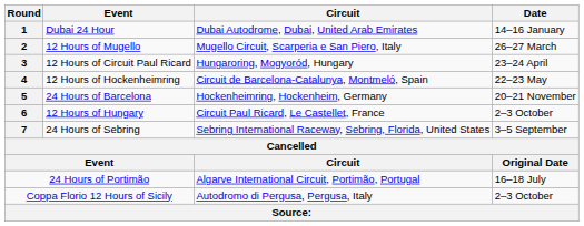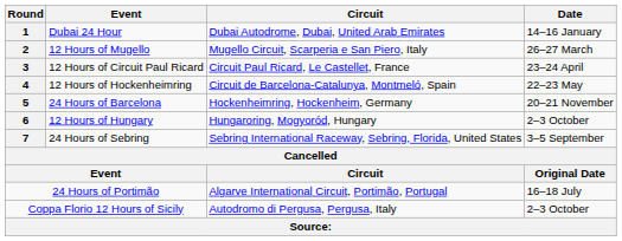 <table class="wikitable" style="font-size: 85%">
 <tr>
 <th>Round</th>
 <th>Event</th>
 <th>Circuit</th>
 <th>Date</th>
 </tr>
 <tr>
 <th>1</th>
 <td><a href='#'>Dubai 24 Hour</a></td>
 <td> <a href='#'>Dubai Autodrome</a>, <a href='#'>Dubai</a>, <a href='#'>United Arab Emirates</a></td>
 <td>14–16 January</td>
 </tr>
 <tr>
 <th>2</th>
 <td><a href='#'>12 Hours of Mugello</a></td>
 <td> <a href='#'>Mugello Circuit</a>, <a href='#'>Scarperia e San Piero</a>, Italy</td>
 <td>26–27 March</td>
 </tr>
 <tr>
 <th>3</th>
 <td>12 Hours of Circuit Paul Ricard</td>
-<td> <a href='#'>Hungaroring</a>, <a href='#'>Mogyoród</a>, Hungary</td>
+<td> <a href='#'>Circuit Paul Ricard</a>, <a href='#'>Le Castellet</a>, France</td>
 <td>23–24 April</td>
 </tr>
 <tr>
 <th>4</th>
 <td>12 Hours of Hockenheimring</td>
 <td> <a href='#'>Circuit de Barcelona-Catalunya</a>, <a href='#'>Montmeló</a>, Spain</td>
 <td>22–23 May</td>
 </tr>
 <tr>
 <th>5</th>
 <td><a href='#'>24 Hours of Barcelona</a></td>
 <td> <a href='#'>Hockenheimring</a>, <a href='#'>Hockenheim</a>, Germany</td>
 <td>20–21 November</td>
 </tr>
 <tr>
 <th>6</th>
 <td><a href='#'>12 Hours of Hungary</a></td>
-<td> <a href='#'>Circuit Paul Ricard</a>, <a href='#'>Le Castellet</a>, France</td>
+<td> <a href='#'>Hungaroring</a>, <a href='#'>Mogyoród</a>, Hungary</td>
 <td>2–3 October</td>
 </tr>
 <tr>
 <th>7</th>
 <td>24 Hours of Sebring</td>
 <td> <a href='#'>Sebring International Raceway</a>, <a href='#'>Sebring, Florida</a>, United States</td>
 <td>3–5 September</td>
 </tr>
 <tr>
 <th colspan=4>Cancelled</th>
 </tr>
 <tr>
 <th colspan=2>Event</th>
 <th>Circuit</th>
 <th>Original Date</th>
 </tr>
 <tr>
 <td colspan=2 align=center><a href='#'>24 Hours of Portimão</a></td>
 <td> <a href='#'>Algarve International Circuit</a>, <a href='#'>Portimão</a>, <a href='#'>Portugal</a></td>
 <td>16–18 July</td>
 </tr>
 <tr>
 <td colspan=2 align=center><a href='#'>Coppa Florio 12 Hours of Sicily</a></td>
 <td> <a href='#'>Autodromo di Pergusa</a>, <a href='#'>Pergusa</a>, Italy</td>
 <td>2–3 October</td>
 </tr>
 <tr>
 <th colspan="4">Source:</th>
 </tr>
 </table>
